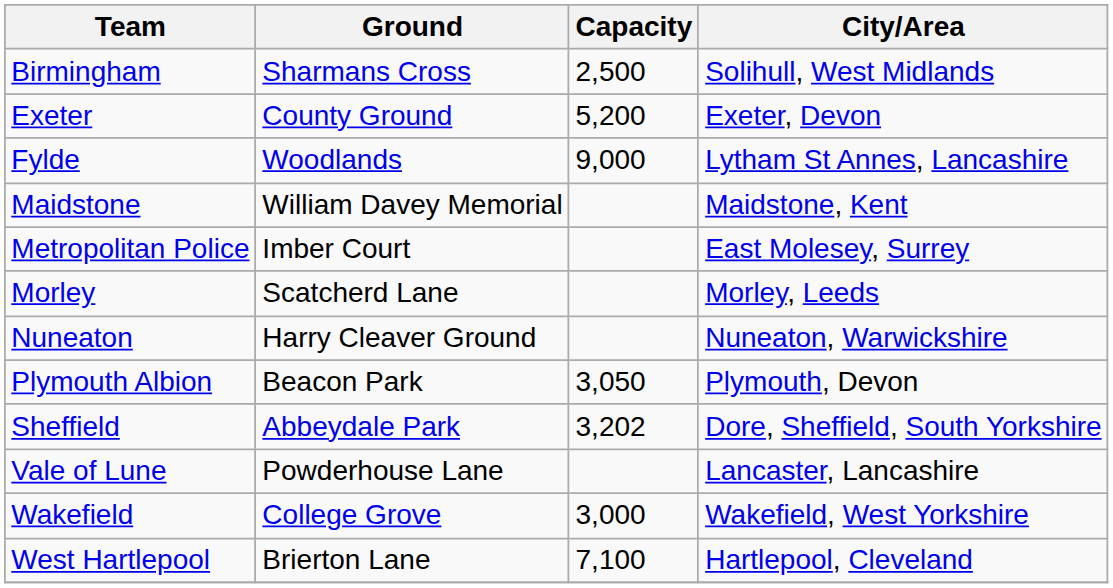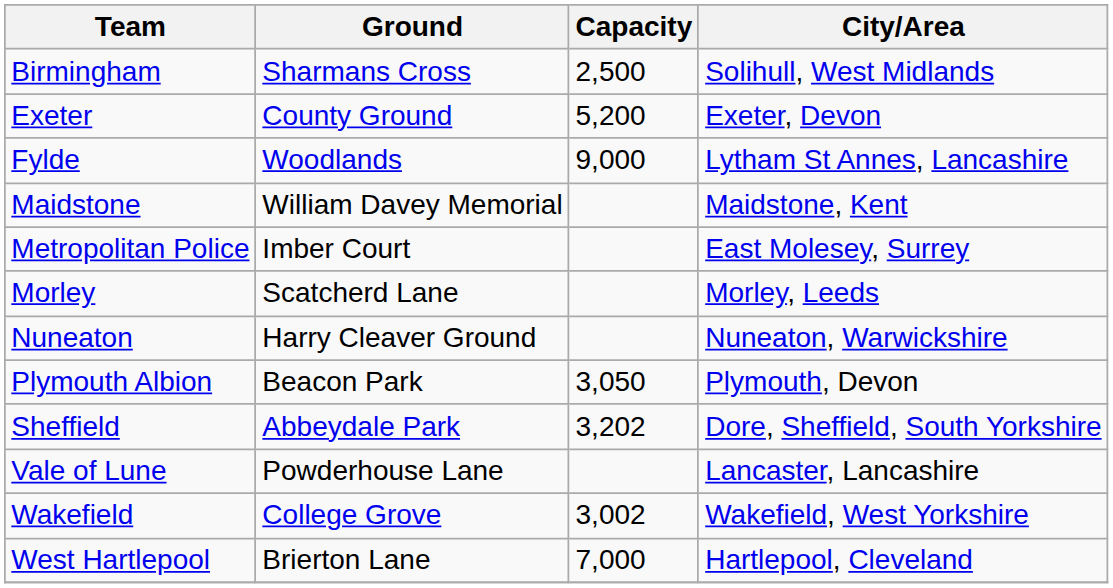 <table class="wikitable sortable">
 <tr>
 <th>Team</th>
 <th>Ground</th>
 <th>Capacity</th>
 <th>City/Area</th>
 </tr>
 <tr>
 <td><a href='#'>Birmingham</a></td>
 <td><a href='#'>Sharmans Cross</a></td>
 <td>2,500</td>
 <td><a href='#'>Solihull</a>, <a href='#'>West Midlands</a></td>
 </tr>
 <tr>
 <td><a href='#'>Exeter</a></td>
 <td><a href='#'>County Ground</a></td>
 <td>5,200</td>
 <td><a href='#'>Exeter</a>, <a href='#'>Devon</a></td>
 </tr>
 <tr>
 <td><a href='#'>Fylde</a></td>
 <td><a href='#'>Woodlands</a></td>
 <td>9,000</td>
 <td><a href='#'>Lytham St Annes</a>, <a href='#'>Lancashire</a></td>
 </tr>
 <tr>
 <td><a href='#'>Maidstone</a></td>
 <td>William Davey Memorial</td>
 <td></td>
 <td><a href='#'>Maidstone</a>, <a href='#'>Kent</a></td>
 </tr>
 <tr>
 <td><a href='#'>Metropolitan Police</a></td>
 <td>Imber Court</td>
 <td></td>
 <td><a href='#'>East Molesey</a>, <a href='#'>Surrey</a></td>
 </tr>
 <tr>
 <td><a href='#'>Morley</a></td>
 <td>Scatcherd Lane</td>
 <td></td>
 <td><a href='#'>Morley</a>, <a href='#'>Leeds</a></td>
 </tr>
 <tr>
 <td><a href='#'>Nuneaton</a></td>
 <td>Harry Cleaver Ground</td>
 <td></td>
 <td><a href='#'>Nuneaton</a>, <a href='#'>Warwickshire</a></td>
 </tr>
 <tr>
 <td><a href='#'>Plymouth Albion</a></td>
 <td>Beacon Park</td>
 <td>3,050</td>
 <td><a href='#'>Plymouth</a>, Devon</td>
 </tr>
 <tr>
 <td><a href='#'>Sheffield</a></td>
 <td><a href='#'>Abbeydale Park</a></td>
 <td>3,202</td>
 <td><a href='#'>Dore</a>, <a href='#'>Sheffield</a>, <a href='#'>South Yorkshire</a></td>
 </tr>
 <tr>
 <td><a href='#'>Vale of Lune</a></td>
 <td>Powderhouse Lane</td>
 <td></td>
 <td><a href='#'>Lancaster</a>, Lancashire</td>
 </tr>
 <tr>
 <td><a href='#'>Wakefield</a></td>
 <td><a href='#'>College Grove</a></td>
-<td>3,000</td>
+<td>3,002</td>
 <td><a href='#'>Wakefield</a>, <a href='#'>West Yorkshire</a></td>
 </tr>
 <tr>
 <td><a href='#'>West Hartlepool</a></td>
 <td>Brierton Lane</td>
-<td>7,100</td>
+<td>7,000</td>
 <td><a href='#'>Hartlepool</a>, <a href='#'>Cleveland</a></td>
 </tr>
 <tr>
 </tr>
 </table>
